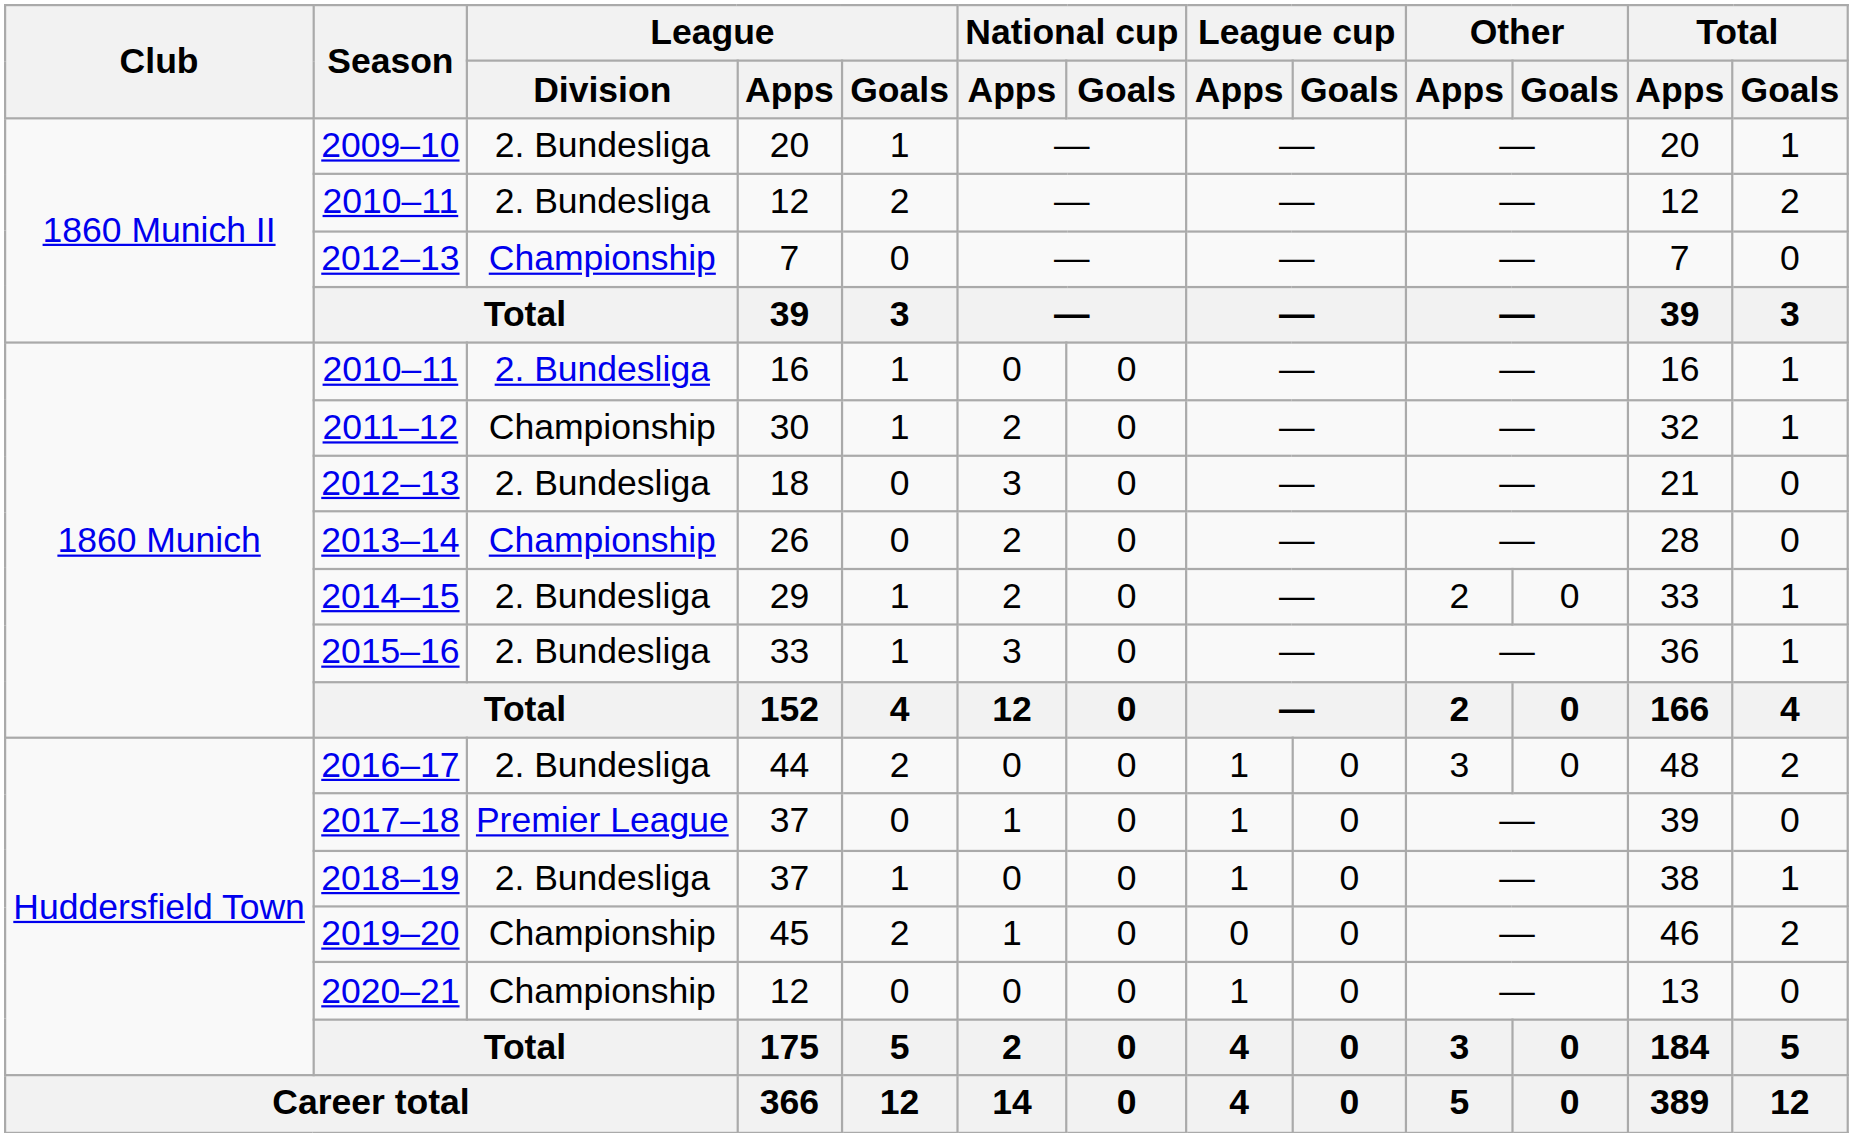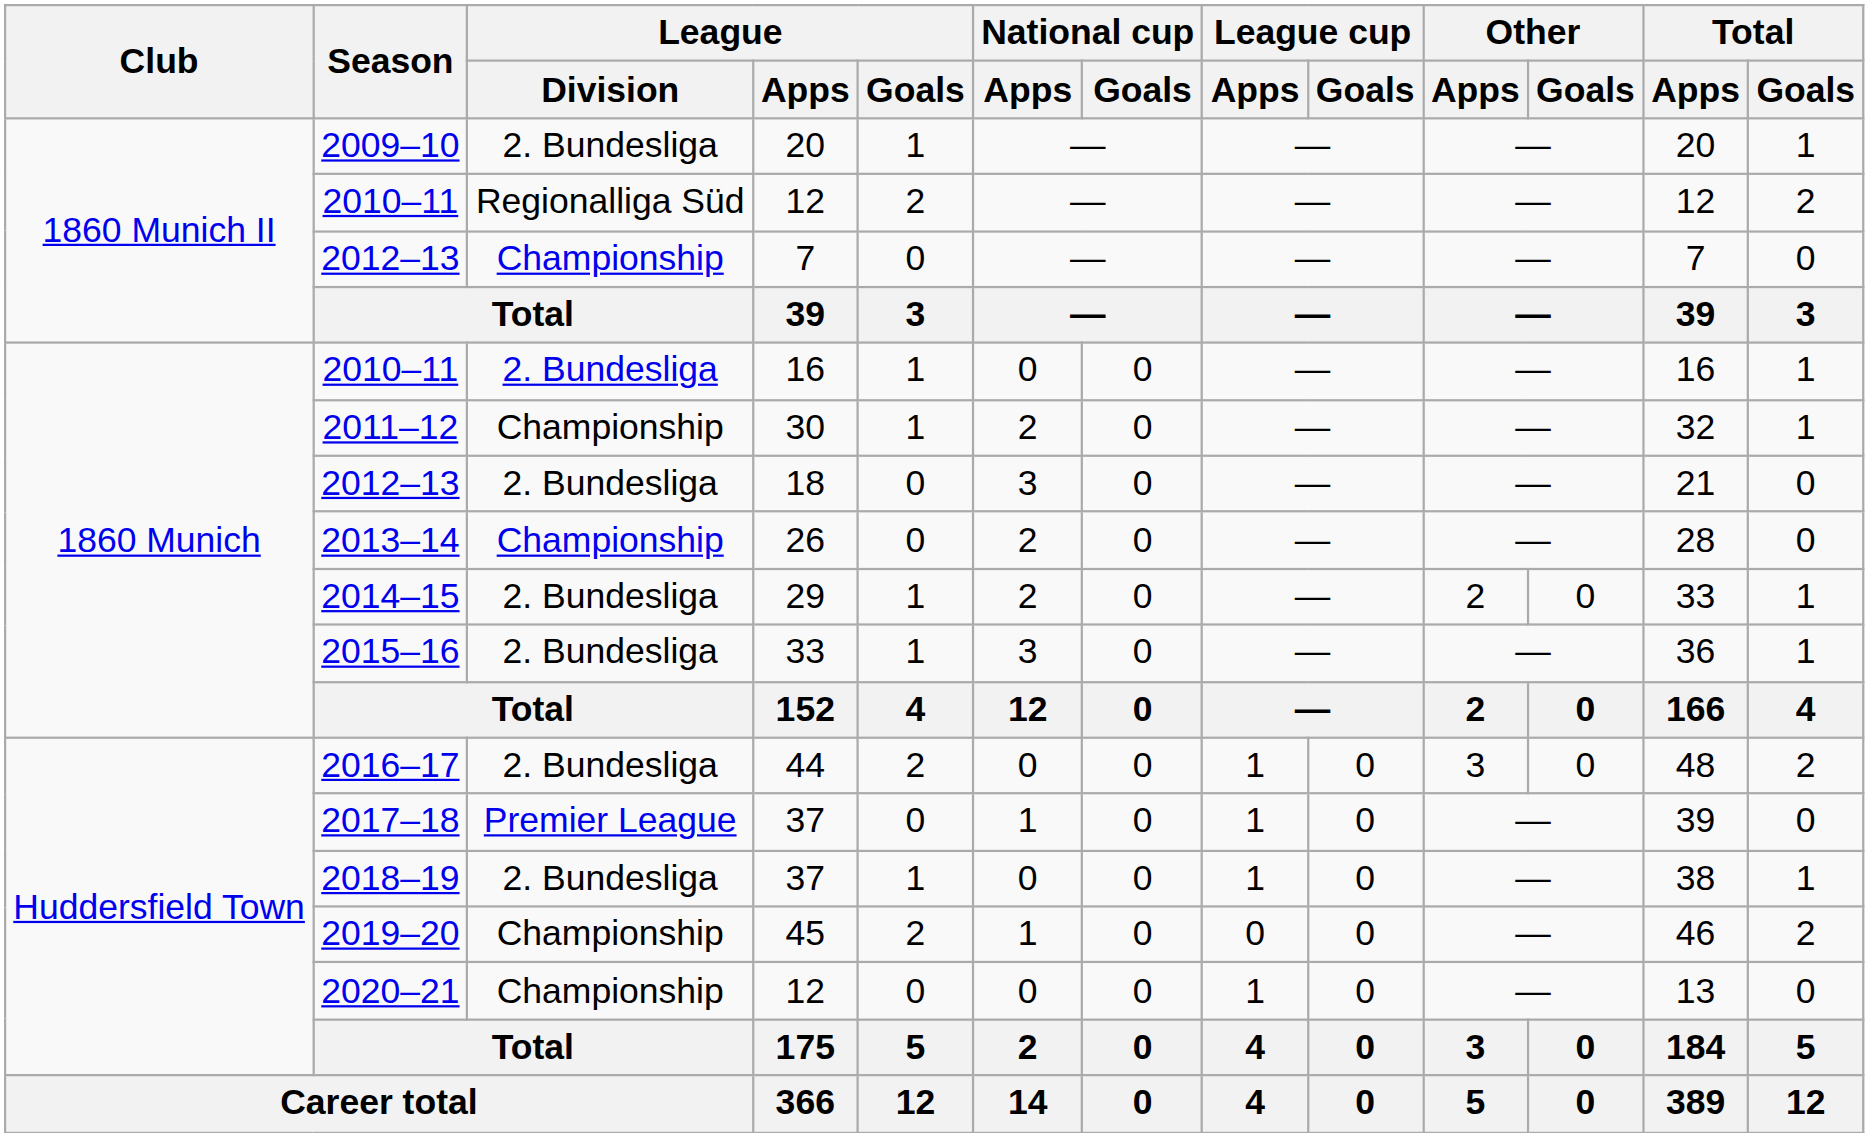 <table class="wikitable" style="text-align:center">
 <tr>
 <th rowspan="2">Club</th>
 <th rowspan="2">Season</th>
 <th colspan="3">League</th>
 <th colspan="2">National cup</th>
 <th colspan="2">League cup</th>
 <th colspan="2">Other</th>
 <th colspan="2">Total</th>
 </tr>
 <tr>
 <th>Division</th>
 <th>Apps</th>
 <th>Goals</th>
 <th>Apps</th>
 <th>Goals</th>
 <th>Apps</th>
 <th>Goals</th>
 <th>Apps</th>
 <th>Goals</th>
 <th>Apps</th>
 <th>Goals</th>
 </tr>
 <tr>
 <td rowspan="4"><a href='#'>1860 Munich II</a></td>
 <td><a href='#'>2009–10</a></td>
 <td>2. Bundesliga</td>
 <td>20</td>
 <td>1</td>
 <td colspan="2">—</td>
 <td colspan="2">—</td>
 <td colspan="2">—</td>
 <td>20</td>
 <td>1</td>
 </tr>
 <tr>
 <td><a href='#'>2010–11</a></td>
-<td>2. Bundesliga</td>
+<td>Regionalliga Süd</td>
 <td>12</td>
 <td>2</td>
 <td colspan="2">—</td>
 <td colspan="2">—</td>
 <td colspan="2">—</td>
 <td>12</td>
 <td>2</td>
 </tr>
 <tr>
 <td><a href='#'>2012–13</a></td>
 <td><a href='#'>Championship</a></td>
 <td>7</td>
 <td>0</td>
 <td colspan="2">—</td>
 <td colspan="2">—</td>
 <td colspan="2">—</td>
 <td>7</td>
 <td>0</td>
 </tr>
 <tr>
 <th colspan="2">Total</th>
 <th>39</th>
 <th>3</th>
 <th colspan="2">—</th>
 <th colspan="2">—</th>
 <th colspan="2">—</th>
 <th>39</th>
 <th>3</th>
 </tr>
 <tr>
 <td rowspan="7"><a href='#'>1860 Munich</a></td>
 <td><a href='#'>2010–11</a></td>
 <td><a href='#'>2. Bundesliga</a></td>
 <td>16</td>
 <td>1</td>
 <td>0</td>
 <td>0</td>
 <td colspan="2">—</td>
 <td colspan="2">—</td>
 <td>16</td>
 <td>1</td>
 </tr>
 <tr>
 <td><a href='#'>2011–12</a></td>
 <td>Championship</td>
 <td>30</td>
 <td>1</td>
 <td>2</td>
 <td>0</td>
 <td colspan="2">—</td>
 <td colspan="2">—</td>
 <td>32</td>
 <td>1</td>
 </tr>
 <tr>
 <td><a href='#'>2012–13</a></td>
 <td>2. Bundesliga</td>
 <td>18</td>
 <td>0</td>
 <td>3</td>
 <td>0</td>
 <td colspan="2">—</td>
 <td colspan="2">—</td>
 <td>21</td>
 <td>0</td>
 </tr>
 <tr>
 <td><a href='#'>2013–14</a></td>
 <td><a href='#'>Championship</a></td>
 <td>26</td>
 <td>0</td>
 <td>2</td>
 <td>0</td>
 <td colspan="2">—</td>
 <td colspan="2">—</td>
 <td>28</td>
 <td>0</td>
 </tr>
 <tr>
 <td><a href='#'>2014–15</a></td>
 <td>2. Bundesliga</td>
 <td>29</td>
 <td>1</td>
 <td>2</td>
 <td>0</td>
 <td colspan="2">—</td>
 <td>2</td>
 <td>0</td>
 <td>33</td>
 <td>1</td>
 </tr>
 <tr>
 <td><a href='#'>2015–16</a></td>
 <td>2. Bundesliga</td>
 <td>33</td>
 <td>1</td>
 <td>3</td>
 <td>0</td>
 <td colspan="2">—</td>
 <td colspan="2">—</td>
 <td>36</td>
 <td>1</td>
 </tr>
 <tr>
 <th colspan="2">Total</th>
 <th>152</th>
 <th>4</th>
 <th>12</th>
 <th>0</th>
 <th colspan="2">—</th>
 <th>2</th>
 <th>0</th>
 <th>166</th>
 <th>4</th>
 </tr>
 <tr>
 <td rowspan="6"><a href='#'>Huddersfield Town</a></td>
 <td><a href='#'>2016–17</a></td>
 <td>2. Bundesliga</td>
 <td>44</td>
 <td>2</td>
 <td>0</td>
 <td>0</td>
 <td>1</td>
 <td>0</td>
 <td>3</td>
 <td>0</td>
 <td>48</td>
 <td>2</td>
 </tr>
 <tr>
 <td><a href='#'>2017–18</a></td>
 <td><a href='#'>Premier League</a></td>
 <td>37</td>
 <td>0</td>
 <td>1</td>
 <td>0</td>
 <td>1</td>
 <td>0</td>
 <td colspan="2">—</td>
 <td>39</td>
 <td>0</td>
 </tr>
 <tr>
 <td><a href='#'>2018–19</a></td>
 <td>2. Bundesliga</td>
 <td>37</td>
 <td>1</td>
 <td>0</td>
 <td>0</td>
 <td>1</td>
 <td>0</td>
 <td colspan="2">—</td>
 <td>38</td>
 <td>1</td>
 </tr>
 <tr>
 <td><a href='#'>2019–20</a></td>
 <td>Championship</td>
 <td>45</td>
 <td>2</td>
 <td>1</td>
 <td>0</td>
 <td>0</td>
 <td>0</td>
 <td colspan="2">—</td>
 <td>46</td>
 <td>2</td>
 </tr>
 <tr>
 <td><a href='#'>2020–21</a></td>
 <td>Championship</td>
 <td>12</td>
 <td>0</td>
 <td>0</td>
 <td>0</td>
 <td>1</td>
 <td>0</td>
 <td colspan="2">—</td>
 <td>13</td>
 <td>0</td>
 </tr>
 <tr>
 <th colspan="2">Total</th>
 <th>175</th>
 <th>5</th>
 <th>2</th>
 <th>0</th>
 <th>4</th>
 <th>0</th>
 <th>3</th>
 <th>0</th>
 <th>184</th>
 <th>5</th>
 </tr>
 <tr>
 <th colspan="3">Career total</th>
 <th>366</th>
 <th>12</th>
 <th>14</th>
 <th>0</th>
 <th>4</th>
 <th>0</th>
 <th>5</th>
 <th>0</th>
 <th>389</th>
 <th>12</th>
 </tr>
 </table>
